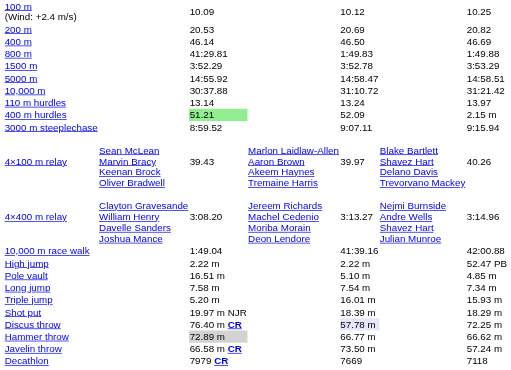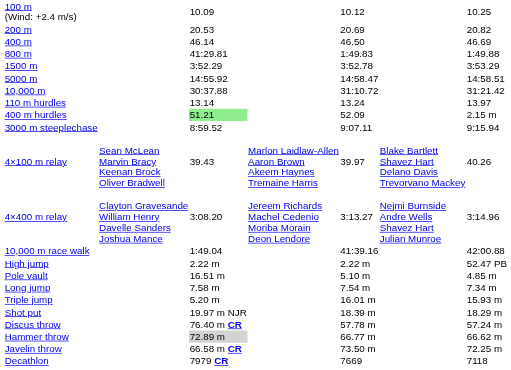 <table style="border-collapse: collapse; font-size: 90%;"  >
 <tr>
 <td><a href='#'>100 m</a> <br>(Wind: +2.4 m/s)</td>
 <td></td>
 <td>10.09</td>
 <td></td>
 <td>10.12</td>
 <td></td>
 <td>10.25</td>
 </tr>
 <tr>
 <td><a href='#'>200 m</a></td>
 <td></td>
 <td>20.53</td>
 <td></td>
 <td>20.69</td>
 <td></td>
 <td>20.82</td>
 </tr>
 <tr>
 <td><a href='#'>400 m</a></td>
 <td></td>
 <td>46.14</td>
 <td></td>
 <td>46.50</td>
 <td></td>
 <td>46.69</td>
 </tr>
 <tr>
 <td><a href='#'>800 m</a></td>
 <td></td>
 <td>41:29.81</td>
 <td></td>
 <td>1:49.83</td>
 <td></td>
 <td>1:49.88</td>
 </tr>
 <tr>
 <td><a href='#'>1500 m</a></td>
 <td></td>
 <td>3:52.29</td>
 <td></td>
 <td>3:52.78</td>
 <td></td>
 <td>3:53.29</td>
 </tr>
 <tr>
 <td><a href='#'>5000 m</a></td>
 <td></td>
 <td>14:55.92</td>
 <td></td>
 <td>14:58.47</td>
 <td></td>
 <td>14:58.51</td>
 </tr>
 <tr>
 <td><a href='#'>10,000 m</a></td>
 <td></td>
 <td>30:37.88</td>
 <td></td>
 <td>31:10.72</td>
 <td></td>
 <td>31:21.42</td>
 </tr>
 <tr>
 <td><a href='#'>110 m hurdles</a></td>
 <td></td>
 <td>13.14</td>
 <td></td>
 <td>13.24</td>
 <td></td>
 <td>13.97</td>
 </tr>
 <tr>
 <td><a href='#'>400 m hurdles</a></td>
 <td></td>
 <td style="background: lightgreen;">51.21</td>
 <td></td>
 <td>52.09</td>
 <td></td>
 <td>2.15 m</td>
 </tr>
 <tr>
 <td><a href='#'>3000 m steeplechase</a></td>
 <td></td>
 <td>8:59.52</td>
 <td></td>
 <td>9:07.11</td>
 <td></td>
 <td>9:15.94</td>
 </tr>
 <tr>
 <td><a href='#'>4×100 m relay</a></td>
 <td><br><a href='#'>Sean McLean</a><br><a href='#'>Marvin Bracy</a><br><a href='#'>Keenan Brock</a><br><a href='#'>Oliver Bradwell</a></td>
 <td>39.43</td>
 <td><br><a href='#'>Marlon Laidlaw-Allen</a><br><a href='#'>Aaron Brown</a><br><a href='#'>Akeem Haynes</a><br><a href='#'>Tremaine Harris</a></td>
 <td>39.97</td>
 <td><br><a href='#'>Blake Bartlett</a><br><a href='#'>Shavez Hart</a><br><a href='#'>Delano Davis</a><br><a href='#'>Trevorvano Mackey</a></td>
 <td>40.26</td>
 </tr>
 <tr>
 <td><a href='#'>4×400 m relay</a></td>
 <td><br><a href='#'>Clayton Gravesande</a><br><a href='#'>William Henry</a><br><a href='#'>Davelle Sanders</a><br><a href='#'>Joshua Mance</a></td>
 <td>3:08.20</td>
 <td><br><a href='#'>Jereem Richards</a><br><a href='#'>Machel Cedenio</a><br><a href='#'>Moriba Morain</a><br><a href='#'>Deon Lendore</a></td>
 <td>3:13.27</td>
 <td><br><a href='#'>Nejmi Burnside</a><br><a href='#'>Andre Wells</a><br><a href='#'>Shavez Hart</a><br><a href='#'>Julian Munroe</a></td>
 <td>3:14.96</td>
 </tr>
 <tr>
 <td><a href='#'>10,000 m race walk</a></td>
 <td></td>
 <td>1:49.04</td>
 <td></td>
 <td>41:39.16</td>
 <td></td>
 <td>42:00.88</td>
 </tr>
 <tr>
 <td><a href='#'>High jump</a></td>
 <td></td>
 <td>2.22 m</td>
 <td></td>
 <td>2.22 m</td>
 <td></td>
 <td>52.47 PB</td>
 </tr>
 <tr>
 <td><a href='#'>Pole vault</a></td>
 <td></td>
 <td>16.51 m</td>
 <td></td>
 <td>5.10 m</td>
 <td></td>
 <td>4.85 m</td>
 </tr>
 <tr>
 <td><a href='#'>Long jump</a></td>
 <td></td>
 <td>7.58 m</td>
 <td></td>
 <td>7.54 m</td>
 <td></td>
 <td>7.34 m</td>
 </tr>
 <tr>
 <td><a href='#'>Triple jump</a></td>
 <td></td>
 <td>5.20 m</td>
 <td></td>
 <td>16.01 m</td>
 <td></td>
 <td>15.93 m</td>
 </tr>
 <tr>
 <td><a href='#'>Shot put</a></td>
 <td></td>
 <td>19.97 m NJR</td>
 <td></td>
 <td>18.39 m</td>
 <td></td>
 <td>18.29 m</td>
 </tr>
 <tr>
 <td><a href='#'>Discus throw</a></td>
 <td></td>
 <td>76.40 m <strong><a href='#'>CR</a></strong></td>
 <td></td>
-<td style="background: lavender;">57.78 m</td>
+<td>57.78 m</td>
 <td></td>
-<td>72.25 m</td>
+<td>57.24 m</td>
 </tr>
 <tr>
 <td><a href='#'>Hammer throw</a></td>
 <td></td>
 <td style="background: lightgrey;">72.89 m</td>
 <td></td>
 <td>66.77 m</td>
 <td></td>
 <td>66.62 m</td>
 </tr>
 <tr>
 <td><a href='#'>Javelin throw</a></td>
 <td></td>
 <td>66.58 m <strong><a href='#'>CR</a></strong></td>
 <td></td>
 <td>73.50 m</td>
 <td></td>
-<td>57.24 m</td>
+<td>72.25 m</td>
 </tr>
 <tr>
 <td><a href='#'>Decathlon</a></td>
 <td></td>
 <td>7979 <strong><a href='#'>CR</a></strong></td>
 <td></td>
 <td>7669</td>
 <td></td>
 <td>7118</td>
 </tr>
 </table>
